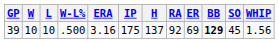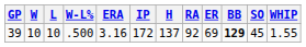 <table class="wikitable">
 <tr>
 <th><a href='#'>GP</a></th>
 <th><a href='#'>W</a></th>
 <th><a href='#'>L</a></th>
 <th><a href='#'>W-L%</a></th>
 <th><a href='#'>ERA</a></th>
 <th><a href='#'>IP</a></th>
 <th><a href='#'>H</a></th>
 <th><a href='#'>RA</a></th>
 <th><a href='#'>ER</a></th>
 <th><a href='#'>BB</a></th>
 <th><a href='#'>SO</a></th>
 <th><a href='#'>WHIP</a></th>
 </tr>
 <tr align=center>
 <td>39</td>
 <td>10</td>
 <td>10</td>
 <td>.500</td>
 <td>3.16</td>
-<td>175</td>
+<td>172</td>
 <td>137</td>
 <td>92</td>
 <td>69</td>
 <td><strong>129</strong></td>
 <td>45</td>
-<td>1.56</td>
+<td>1.55</td>
 </tr>
 </table>
